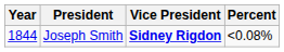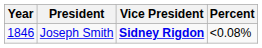 <table class="wikitable">
 <tr>
 <th>Year</th>
 <th>President</th>
 <th>Vice President</th>
 <th>Percent</th>
 </tr>
 <tr>
-<td><a href='#'>1844</a></td>
+<td><a href='#'>1846</a></td>
 <td><a href='#'>Joseph Smith</a></td>
 <td><strong><a href='#'>Sidney Rigdon</a></strong></td>
 <td><0.08%</td>
 </tr>
 </table>
